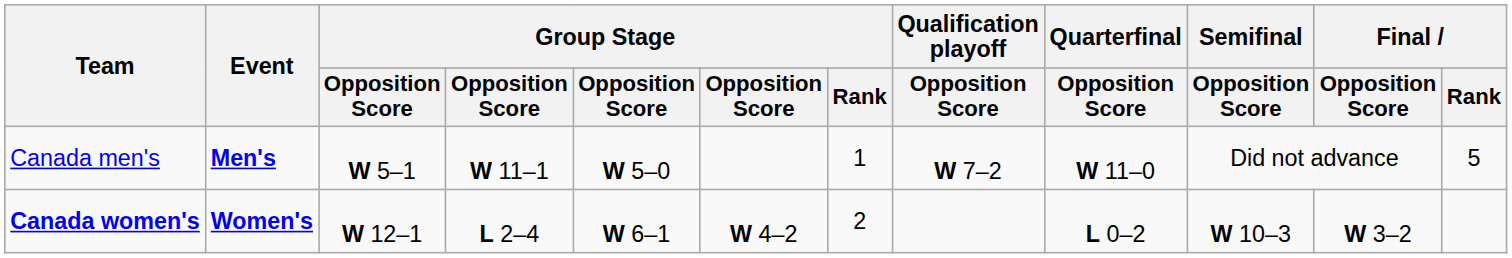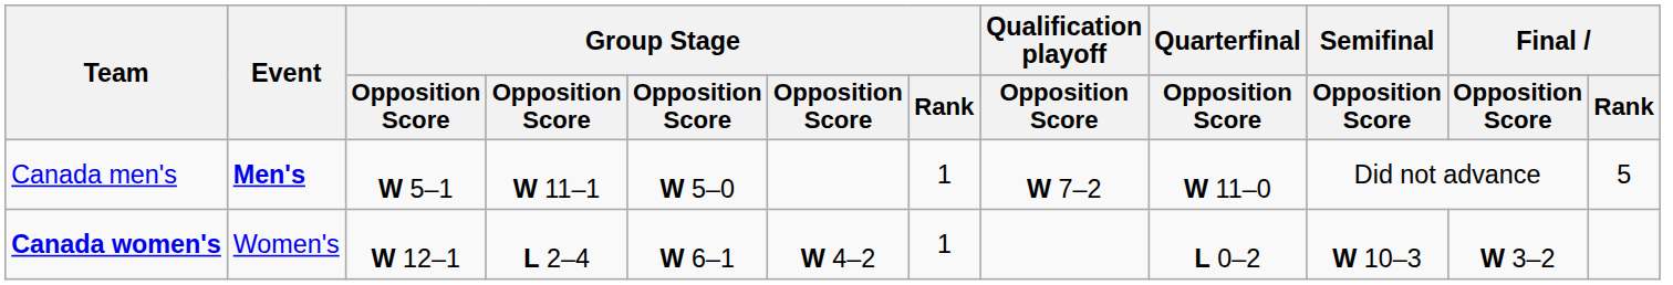 <table class=wikitable style=font-size:90%;text-align:center>
 <tr>
 <th rowspan=2>Team</th>
 <th rowspan=2>Event</th>
 <th colspan=5>Group Stage</th>
 <th>Qualification<br>playoff</th>
 <th>Quarterfinal</th>
 <th>Semifinal</th>
 <th colspan=2>Final / </th>
 </tr>
 <tr style=font-size:95%>
 <th>Opposition<br>Score</th>
 <th>Opposition<br>Score</th>
 <th>Opposition<br>Score</th>
 <th>Opposition<br>Score</th>
 <th>Rank</th>
 <th>Opposition<br>Score</th>
 <th>Opposition<br>Score</th>
 <th>Opposition<br>Score</th>
 <th>Opposition<br>Score</th>
 <th>Rank</th>
 </tr>
 <tr>
 <td align=left><a href='#'>Canada men's</a></td>
 <td align=left><strong><a href='#'>Men's</a></strong></td>
 <td><br><strong>W</strong> 5–1</td>
 <td><br><strong>W</strong> 11–1</td>
 <td><br><strong>W</strong> 5–0</td>
 <td></td>
 <td>1</td>
 <td><br><strong>W</strong> 7–2</td>
 <td><br><strong>W</strong> 11–0</td>
 <td colspan=2>Did not advance</td>
 <td>5</td>
 </tr>
 <tr>
 <td align=left><strong><a href='#'>Canada women's</a></strong></td>
-<td align=left><strong><a href='#'>Women's</a></strong></td>
+<td align=left><a href='#'>Women's</a></td>
 <td><br><strong>W</strong> 12–1</td>
 <td><br><strong>L</strong> 2–4</td>
 <td><br><strong>W</strong> 6–1</td>
 <td><br><strong>W</strong> 4–2</td>
-<td>2</td>
+<td>1</td>
 <td></td>
 <td><br><strong>L</strong> 0–2</td>
 <td><br><strong>W</strong> 10–3</td>
 <td><br><strong>W</strong> 3–2</td>
 <td></td>
 </tr>
 </table>
